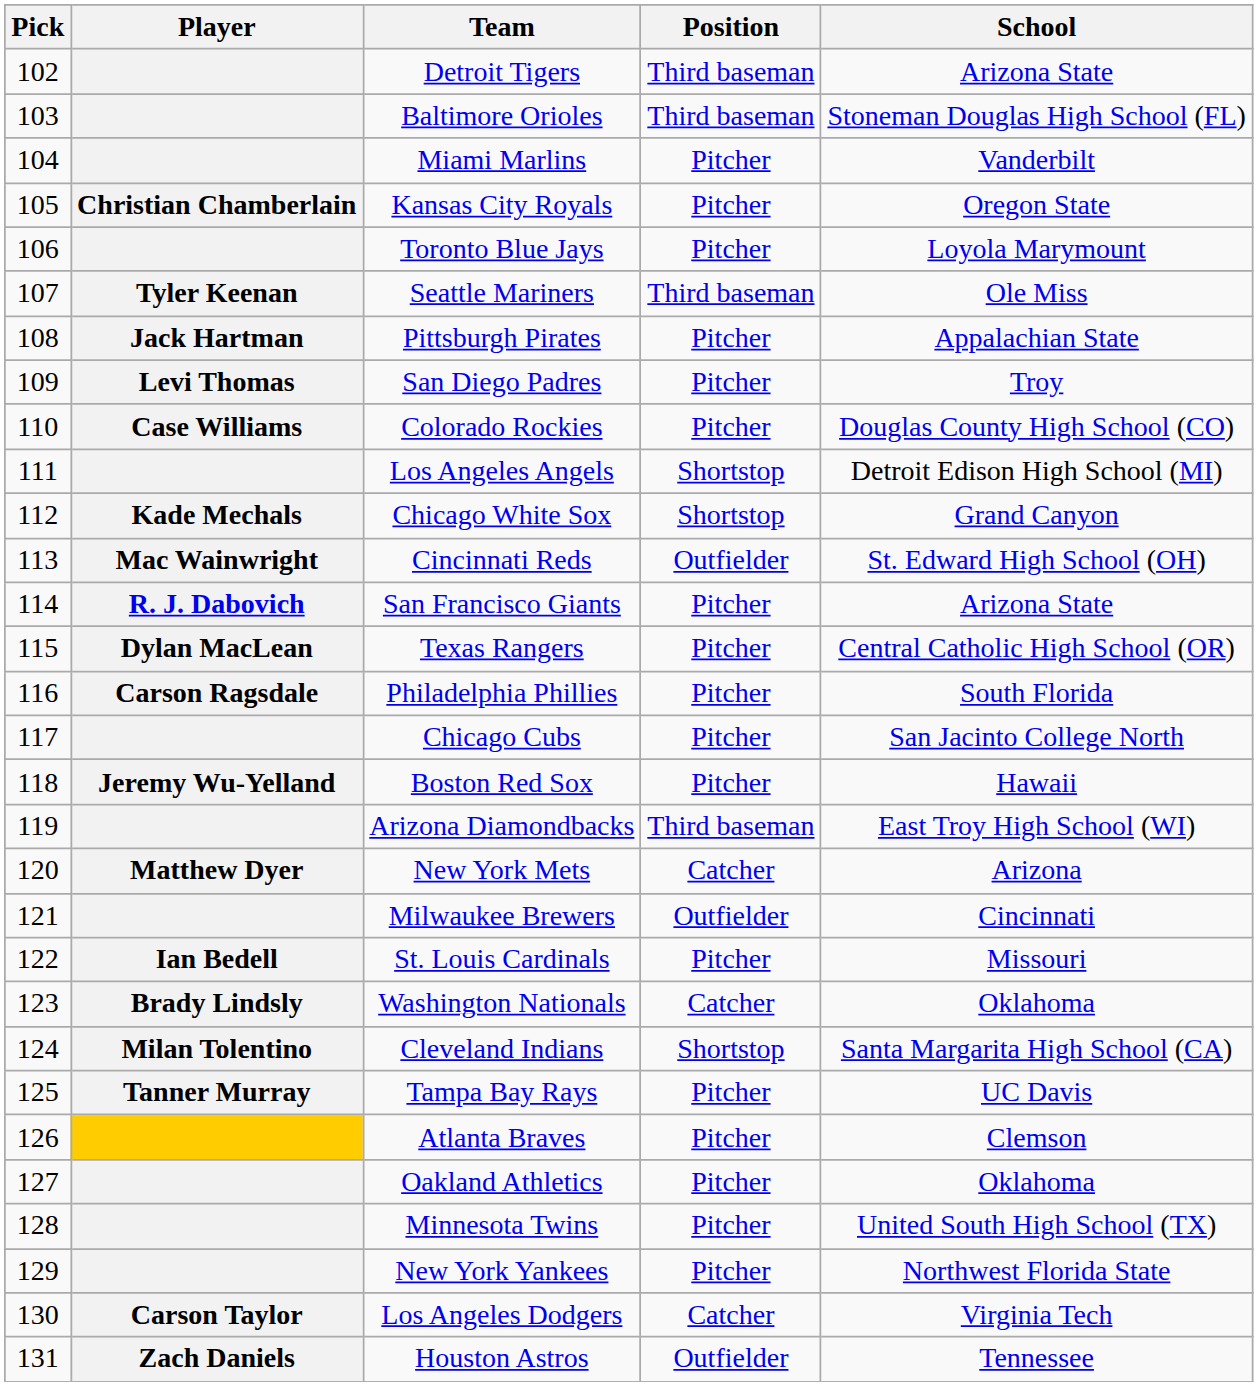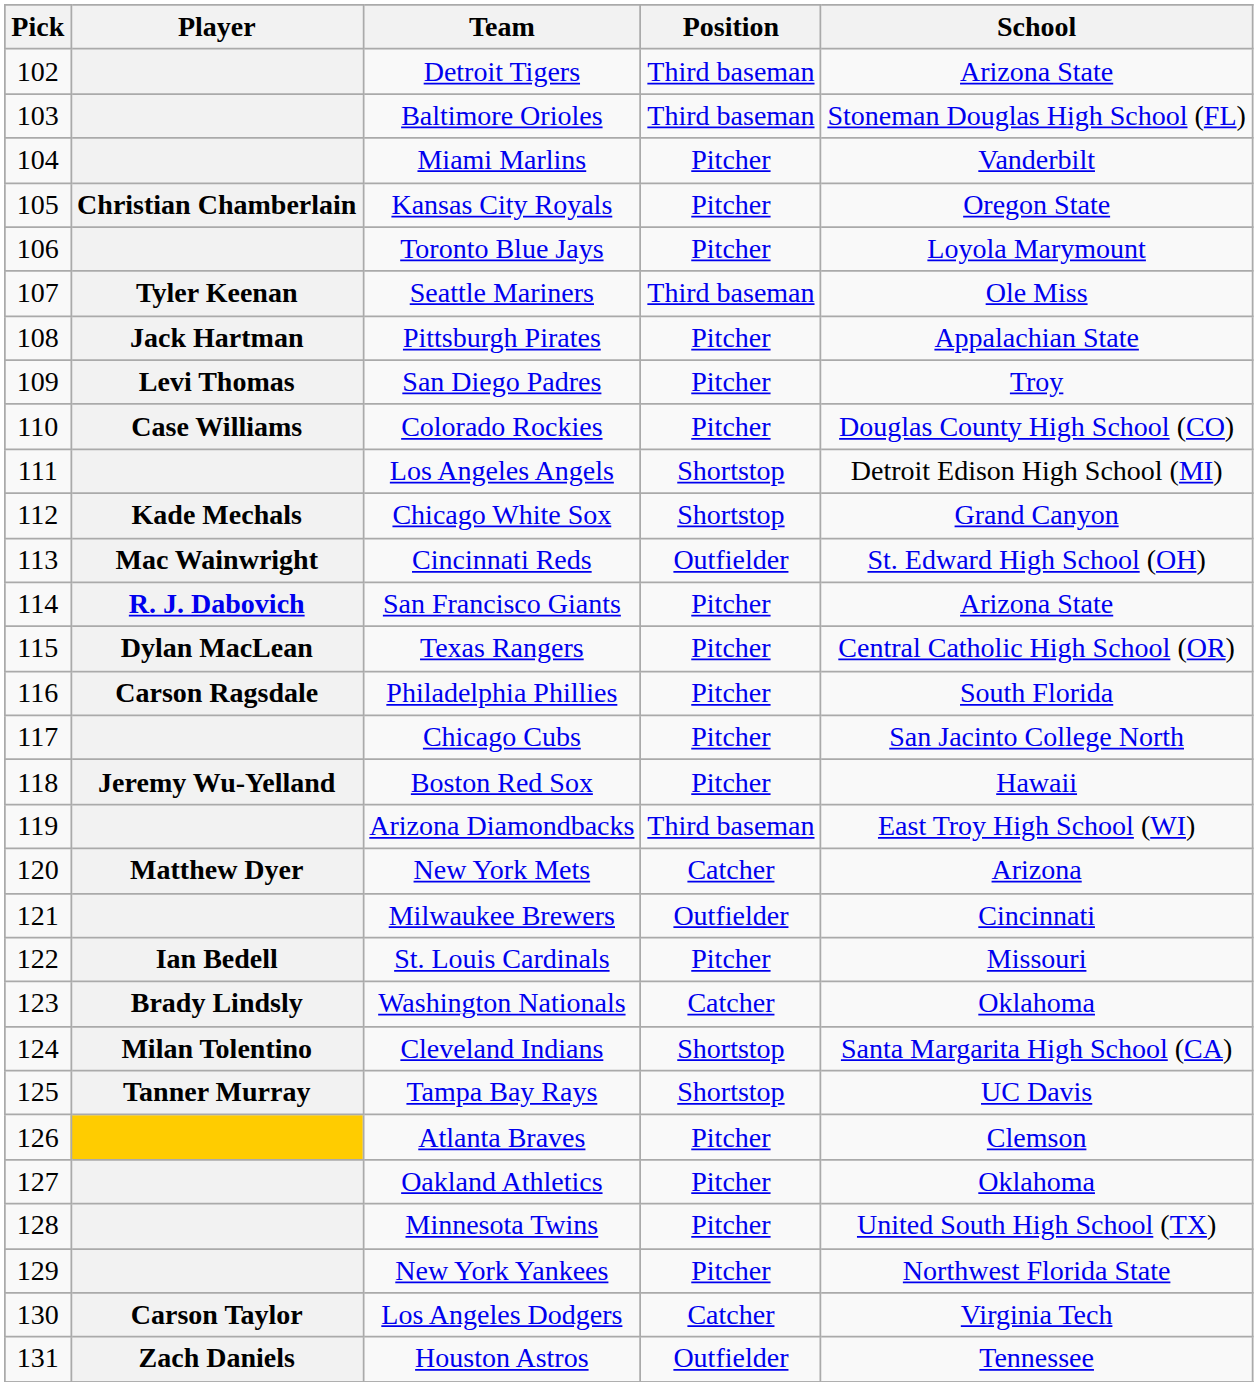 <table class="wikitable sortable plainrowheaders" style="text-align:center; width=74%">
 <tr>
 <th scope="col">Pick</th>
 <th scope="col">Player</th>
 <th scope="col">Team</th>
 <th scope="col">Position</th>
 <th scope="col">School</th>
 </tr>
 <tr>
 <td>102</td>
 <th scope="row" style="text-align:center"></th>
 <td><a href='#'>Detroit Tigers</a></td>
 <td><a href='#'>Third baseman</a></td>
 <td><a href='#'>Arizona State</a></td>
 </tr>
 <tr>
 <td>103</td>
 <th scope="row" style="text-align:center"></th>
 <td><a href='#'>Baltimore Orioles</a></td>
 <td><a href='#'>Third baseman</a></td>
 <td><a href='#'>Stoneman Douglas High School</a> (<a href='#'>FL</a>)</td>
 </tr>
 <tr>
 <td>104</td>
 <th scope="row" style="text-align:center"></th>
 <td><a href='#'>Miami Marlins</a></td>
 <td><a href='#'>Pitcher</a></td>
 <td><a href='#'>Vanderbilt</a></td>
 </tr>
 <tr>
 <td>105</td>
 <th scope="row" style="text-align:center">Christian Chamberlain</th>
 <td><a href='#'>Kansas City Royals</a></td>
 <td><a href='#'>Pitcher</a></td>
 <td><a href='#'>Oregon State</a></td>
 </tr>
 <tr>
 <td>106</td>
 <th scope="row" style="text-align:center"></th>
 <td><a href='#'>Toronto Blue Jays</a></td>
 <td><a href='#'>Pitcher</a></td>
 <td><a href='#'>Loyola Marymount</a></td>
 </tr>
 <tr>
 <td>107</td>
 <th scope="row" style="text-align:center">Tyler Keenan</th>
 <td><a href='#'>Seattle Mariners</a></td>
 <td><a href='#'>Third baseman</a></td>
 <td><a href='#'>Ole Miss</a></td>
 </tr>
 <tr>
 <td>108</td>
 <th scope="row" style="text-align:center">Jack Hartman</th>
 <td><a href='#'>Pittsburgh Pirates</a></td>
 <td><a href='#'>Pitcher</a></td>
 <td><a href='#'>Appalachian State</a></td>
 </tr>
 <tr>
 <td>109</td>
 <th scope="row" style="text-align:center">Levi Thomas</th>
 <td><a href='#'>San Diego Padres</a></td>
 <td><a href='#'>Pitcher</a></td>
 <td><a href='#'>Troy</a></td>
 </tr>
 <tr>
 <td>110</td>
 <th scope="row" style="text-align:center">Case Williams</th>
 <td><a href='#'>Colorado Rockies</a></td>
 <td><a href='#'>Pitcher</a></td>
 <td><a href='#'>Douglas County High School</a> (<a href='#'>CO</a>)</td>
 </tr>
 <tr>
 <td>111</td>
 <th scope="row" style="text-align:center"></th>
 <td><a href='#'>Los Angeles Angels</a></td>
 <td><a href='#'>Shortstop</a></td>
 <td>Detroit Edison High School (<a href='#'>MI</a>)</td>
 </tr>
 <tr>
 <td>112</td>
 <th scope="row" style="text-align:center">Kade Mechals</th>
 <td><a href='#'>Chicago White Sox</a></td>
 <td><a href='#'>Shortstop</a></td>
 <td><a href='#'>Grand Canyon</a></td>
 </tr>
 <tr>
 <td>113</td>
 <th scope="row" style="text-align:center">Mac Wainwright</th>
 <td><a href='#'>Cincinnati Reds</a></td>
 <td><a href='#'>Outfielder</a></td>
 <td><a href='#'>St. Edward High School</a> (<a href='#'>OH</a>)</td>
 </tr>
 <tr>
 <td>114</td>
 <th scope="row" style="text-align:center"><a href='#'>R. J. Dabovich</a></th>
 <td><a href='#'>San Francisco Giants</a></td>
 <td><a href='#'>Pitcher</a></td>
 <td><a href='#'>Arizona State</a></td>
 </tr>
 <tr>
 <td>115</td>
 <th scope="row" style="text-align:center">Dylan MacLean</th>
 <td><a href='#'>Texas Rangers</a></td>
 <td><a href='#'>Pitcher</a></td>
 <td><a href='#'>Central Catholic High School</a> (<a href='#'>OR</a>)</td>
 </tr>
 <tr>
 <td>116</td>
 <th scope="row" style="text-align:center">Carson Ragsdale</th>
 <td><a href='#'>Philadelphia Phillies</a></td>
 <td><a href='#'>Pitcher</a></td>
 <td><a href='#'>South Florida</a></td>
 </tr>
 <tr>
 <td>117</td>
 <th scope="row" style="text-align:center"></th>
 <td><a href='#'>Chicago Cubs</a></td>
 <td><a href='#'>Pitcher</a></td>
 <td><a href='#'>San Jacinto College North</a></td>
 </tr>
 <tr>
 <td>118</td>
 <th scope="row" style="text-align:center">Jeremy Wu-Yelland</th>
 <td><a href='#'>Boston Red Sox</a></td>
 <td><a href='#'>Pitcher</a></td>
 <td><a href='#'>Hawaii</a></td>
 </tr>
 <tr>
 <td>119</td>
 <th scope="row" style="text-align:center"></th>
 <td><a href='#'>Arizona Diamondbacks</a></td>
 <td><a href='#'>Third baseman</a></td>
 <td><a href='#'>East Troy High School</a> (<a href='#'>WI</a>)</td>
 </tr>
 <tr>
 <td>120</td>
 <th scope="row" style="text-align:center">Matthew Dyer</th>
 <td><a href='#'>New York Mets</a></td>
 <td><a href='#'>Catcher</a></td>
 <td><a href='#'>Arizona</a></td>
 </tr>
 <tr>
 <td>121</td>
 <th scope="row" style="text-align:center"></th>
 <td><a href='#'>Milwaukee Brewers</a></td>
 <td><a href='#'>Outfielder</a></td>
 <td><a href='#'>Cincinnati</a></td>
 </tr>
 <tr>
 <td>122</td>
 <th scope="row" style="text-align:center">Ian Bedell</th>
 <td><a href='#'>St. Louis Cardinals</a></td>
 <td><a href='#'>Pitcher</a></td>
 <td><a href='#'>Missouri</a></td>
 </tr>
 <tr>
 <td>123</td>
 <th scope="row" style="text-align:center">Brady Lindsly</th>
 <td><a href='#'>Washington Nationals</a></td>
 <td><a href='#'>Catcher</a></td>
 <td><a href='#'>Oklahoma</a></td>
 </tr>
 <tr>
 <td>124</td>
 <th scope="row" style="text-align:center">Milan Tolentino</th>
 <td><a href='#'>Cleveland Indians</a></td>
 <td><a href='#'>Shortstop</a></td>
 <td><a href='#'>Santa Margarita High School</a> (<a href='#'>CA</a>)</td>
 </tr>
 <tr>
 <td>125</td>
 <th scope="row" style="text-align:center">Tanner Murray</th>
 <td><a href='#'>Tampa Bay Rays</a></td>
-<td><a href='#'>Pitcher</a></td>
+<td><a href='#'>Shortstop</a></td>
 <td><a href='#'>UC Davis</a></td>
 </tr>
 <tr>
 <td>126</td>
 <th scope="row" style="text-align:center; background-color:#FFCC00"></th>
 <td><a href='#'>Atlanta Braves</a></td>
 <td><a href='#'>Pitcher</a></td>
 <td><a href='#'>Clemson</a></td>
 </tr>
 <tr>
 <td>127</td>
 <th scope="row" style="text-align:center"></th>
 <td><a href='#'>Oakland Athletics</a></td>
 <td><a href='#'>Pitcher</a></td>
 <td><a href='#'>Oklahoma</a></td>
 </tr>
 <tr>
 <td>128</td>
 <th scope="row" style="text-align:center"></th>
 <td><a href='#'>Minnesota Twins</a></td>
 <td><a href='#'>Pitcher</a></td>
 <td><a href='#'>United South High School</a> (<a href='#'>TX</a>)</td>
 </tr>
 <tr>
 <td>129</td>
 <th scope="row" style="text-align:center"></th>
 <td><a href='#'>New York Yankees</a></td>
 <td><a href='#'>Pitcher</a></td>
 <td><a href='#'>Northwest Florida State</a></td>
 </tr>
 <tr>
 <td>130</td>
 <th scope="row" style="text-align:center">Carson Taylor</th>
 <td><a href='#'>Los Angeles Dodgers</a></td>
 <td><a href='#'>Catcher</a></td>
 <td><a href='#'>Virginia Tech</a></td>
 </tr>
 <tr>
 <td>131</td>
 <th scope="row" style="text-align:center">Zach Daniels</th>
 <td><a href='#'>Houston Astros</a></td>
 <td><a href='#'>Outfielder</a></td>
 <td><a href='#'>Tennessee</a></td>
 </tr>
 <tr>
 </tr>
 </table>
